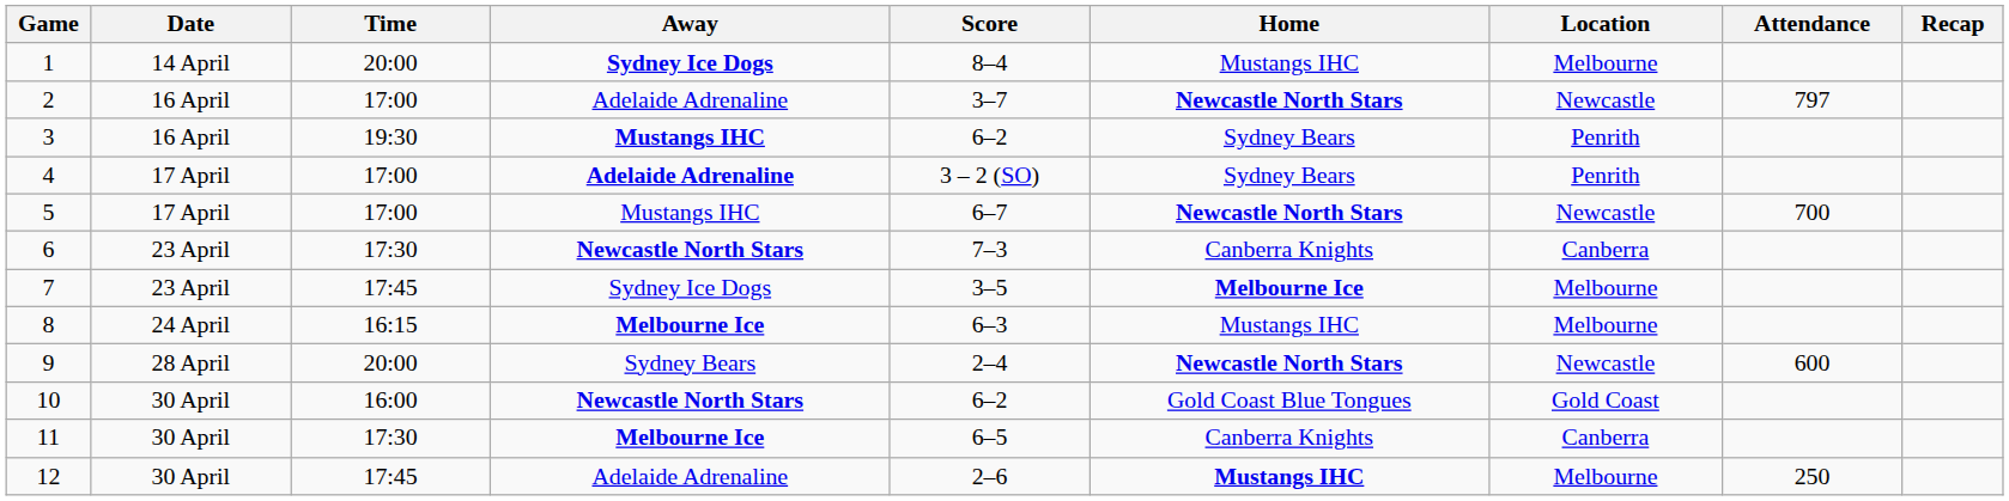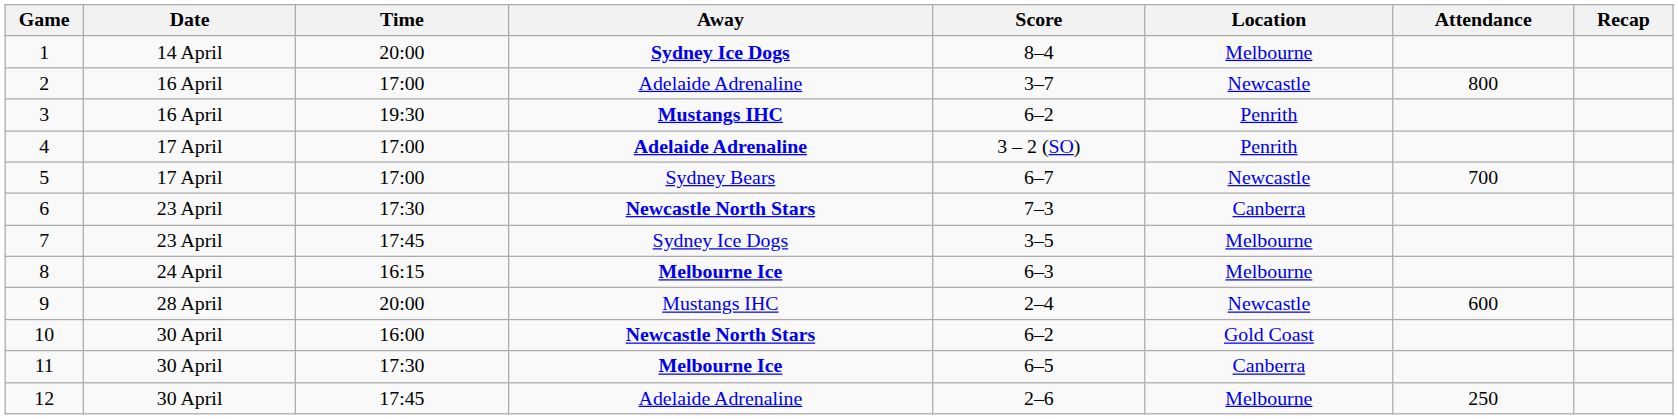 <table class="wikitable" width="85%" style="margin: 1em auto 1em auto">
 <tr>
 <th width="1%">Game</th>
 <th width="6%">Date</th>
 <th width="6%">Time</th>
 <th width="12%">Away</th>
 <th width="6%">Score</th>
-<th width="12%">Home</th>
 <th width="7%">Location</th>
 <th width="4%">Attendance</th>
 <th width="2%">Recap</th>
 </tr>
 <tr align="center">
 <td>1</td>
 <td>14 April</td>
 <td>20:00</td>
 <td><strong><a href='#'>Sydney Ice Dogs</a></strong></td>
 <td>8–4</td>
-<td><a href='#'>Mustangs IHC</a></td>
 <td><a href='#'>Melbourne</a></td>
 <td></td>
 <td></td>
 </tr>
 <tr align="center">
 <td>2</td>
 <td>16 April</td>
 <td>17:00</td>
 <td><a href='#'>Adelaide Adrenaline</a></td>
 <td>3–7</td>
-<td><strong><a href='#'>Newcastle North Stars</a></strong></td>
 <td><a href='#'>Newcastle</a></td>
-<td>797</td>
+<td>800</td>
 <td></td>
 </tr>
 <tr align="center">
 <td>3</td>
 <td>16 April</td>
 <td>19:30</td>
 <td><strong><a href='#'>Mustangs IHC</a></strong></td>
 <td>6–2</td>
-<td><a href='#'>Sydney Bears</a></td>
 <td><a href='#'>Penrith</a></td>
 <td></td>
 <td></td>
 </tr>
 <tr align="center">
 <td>4</td>
 <td>17 April</td>
 <td>17:00</td>
 <td><strong><a href='#'>Adelaide Adrenaline</a></strong></td>
 <td>3 – 2 (<a href='#'>SO</a>)</td>
-<td><a href='#'>Sydney Bears</a></td>
 <td><a href='#'>Penrith</a></td>
 <td></td>
 <td></td>
 </tr>
 <tr align="center">
 <td>5</td>
 <td>17 April</td>
 <td>17:00</td>
-<td><a href='#'>Mustangs IHC</a></td>
+<td><a href='#'>Sydney Bears</a></td>
 <td>6–7</td>
-<td><strong><a href='#'>Newcastle North Stars</a></strong></td>
 <td><a href='#'>Newcastle</a></td>
 <td>700</td>
 <td></td>
 </tr>
 <tr align="center">
 <td>6</td>
 <td>23 April</td>
 <td>17:30</td>
 <td><strong><a href='#'>Newcastle North Stars</a></strong></td>
 <td>7–3</td>
-<td><a href='#'>Canberra Knights</a></td>
 <td><a href='#'>Canberra</a></td>
 <td></td>
 <td></td>
 </tr>
 <tr align="center">
 <td>7</td>
 <td>23 April</td>
 <td>17:45</td>
 <td><a href='#'>Sydney Ice Dogs</a></td>
 <td>3–5</td>
-<td><strong><a href='#'>Melbourne Ice</a></strong></td>
 <td><a href='#'>Melbourne</a></td>
 <td></td>
 <td></td>
 </tr>
 <tr align="center">
 <td>8</td>
 <td>24 April</td>
 <td>16:15</td>
 <td><strong><a href='#'>Melbourne Ice</a></strong></td>
 <td>6–3</td>
-<td><a href='#'>Mustangs IHC</a></td>
 <td><a href='#'>Melbourne</a></td>
 <td></td>
 <td></td>
 </tr>
 <tr align="center">
 <td>9</td>
 <td>28 April</td>
 <td>20:00</td>
-<td><a href='#'>Sydney Bears</a></td>
+<td><a href='#'>Mustangs IHC</a></td>
 <td>2–4</td>
-<td><strong><a href='#'>Newcastle North Stars</a></strong></td>
 <td><a href='#'>Newcastle</a></td>
 <td>600</td>
 <td></td>
 </tr>
 <tr align="center">
 <td>10</td>
 <td>30 April</td>
 <td>16:00</td>
 <td><strong><a href='#'>Newcastle North Stars</a></strong></td>
 <td>6–2</td>
-<td><a href='#'>Gold Coast Blue Tongues</a></td>
 <td><a href='#'>Gold Coast</a></td>
 <td></td>
 <td></td>
 </tr>
 <tr align="center">
 <td>11</td>
 <td>30 April</td>
 <td>17:30</td>
 <td><strong><a href='#'>Melbourne Ice</a></strong></td>
 <td>6–5</td>
-<td><a href='#'>Canberra Knights</a></td>
 <td><a href='#'>Canberra</a></td>
 <td></td>
 <td></td>
 </tr>
 <tr align="center">
 <td>12</td>
 <td>30 April</td>
 <td>17:45</td>
 <td><a href='#'>Adelaide Adrenaline</a></td>
 <td>2–6</td>
-<td><strong><a href='#'>Mustangs IHC</a></strong></td>
 <td><a href='#'>Melbourne</a></td>
 <td>250</td>
 <td></td>
 </tr>
 </table>
